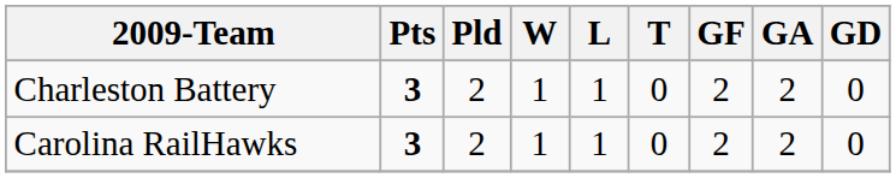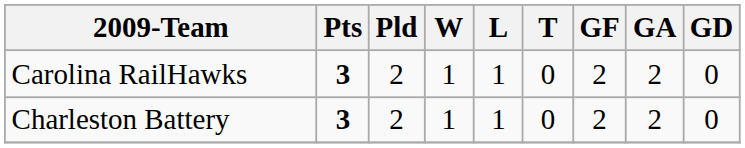 <table class="wikitable" style="text-align: center;">
 <tr>
 <th width="165">2009-Team</th>
 <th width="20">Pts</th>
 <th width="20">Pld</th>
 <th width="20">W</th>
 <th width="20">L</th>
 <th width="20">T</th>
 <th width="20">GF</th>
 <th width="20">GA</th>
 <th width="20">GD</th>
 </tr>
 <tr>
-<td style="text-align:left;">Charleston Battery</td>
+<td style="text-align:left;">Carolina RailHawks</td>
 <td><strong>3</strong></td>
 <td>2</td>
 <td>1</td>
 <td>1</td>
 <td>0</td>
 <td>2</td>
 <td>2</td>
 <td>0</td>
 </tr>
 <tr>
-<td style="text-align:left;">Carolina RailHawks</td>
+<td style="text-align:left;">Charleston Battery</td>
 <td><strong>3</strong></td>
 <td>2</td>
 <td>1</td>
 <td>1</td>
 <td>0</td>
 <td>2</td>
 <td>2</td>
 <td>0</td>
 </tr>
 <tr>
 </tr>
 </table>
